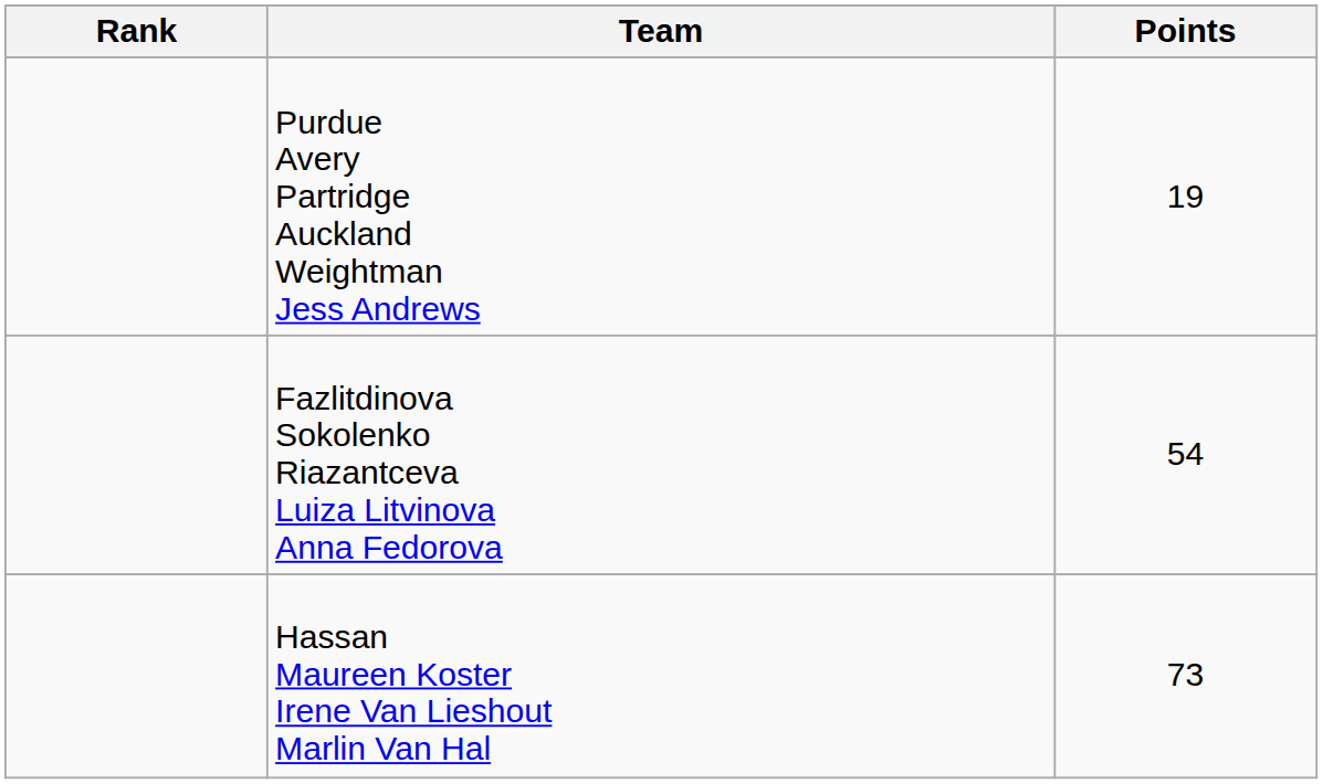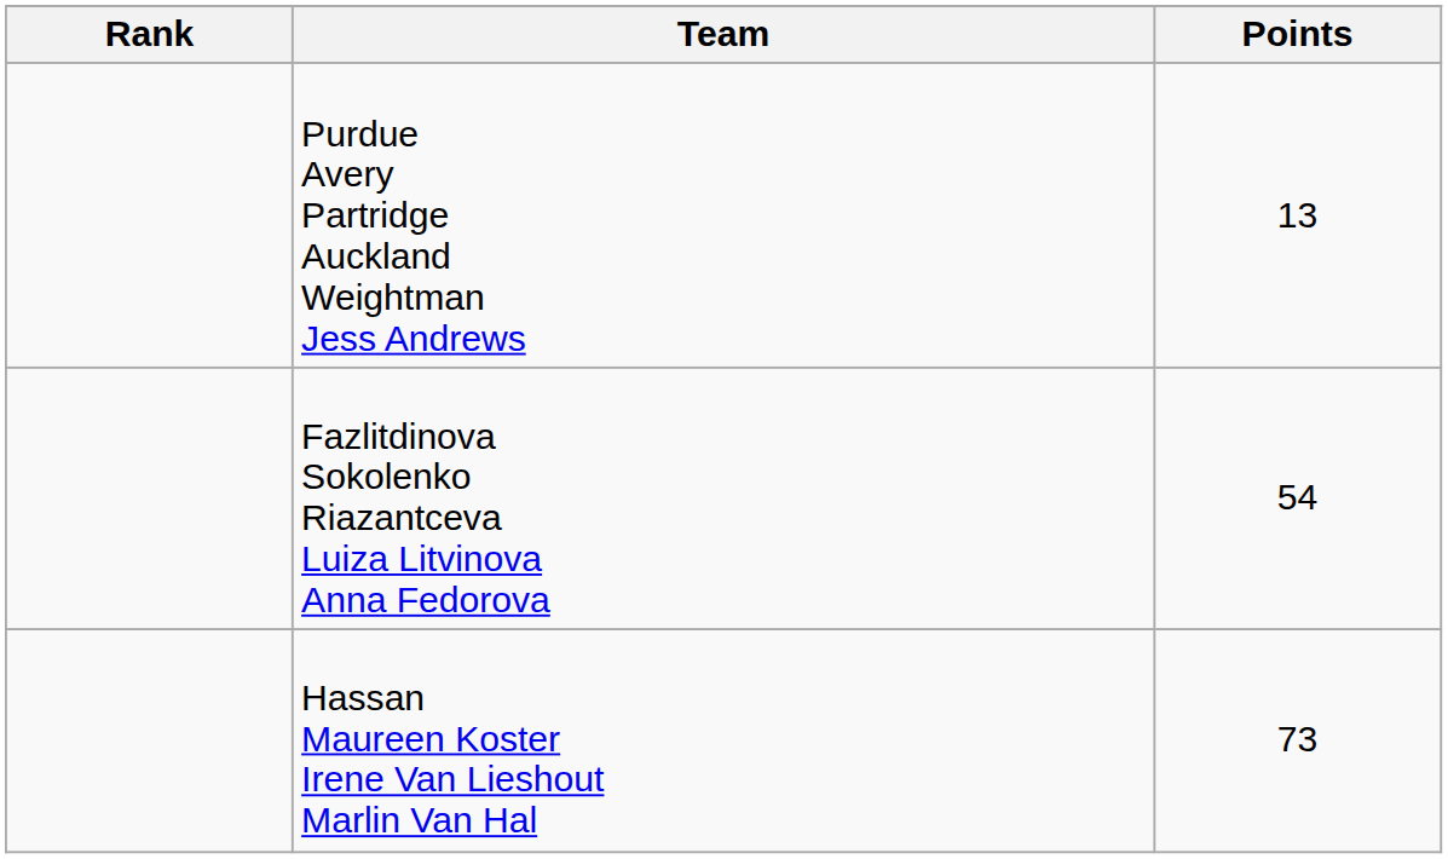 <table class="wikitable" style="text-align:center;" width="50%">
 <tr>
 </tr>
 <tr>
 <th width=10%>Rank</th>
 <th width=30%>Team</th>
 <th width=10%>Points</th>
 </tr>
 <tr>
 <td></td>
 <td align="left"><br>Purdue<br>Avery<br>Partridge<br>Auckland<br>Weightman<br><a href='#'>Jess Andrews</a></td>
-<td>19</td>
+<td>13</td>
 </tr>
 <tr>
 <td></td>
 <td align="left"><br>Fazlitdinova<br>Sokolenko<br>Riazantceva<br><a href='#'>Luiza Litvinova</a><br><a href='#'>Anna Fedorova</a></td>
 <td>54</td>
 </tr>
 <tr>
 <td></td>
 <td align="left"><br>Hassan<br><a href='#'>Maureen Koster</a><br><a href='#'>Irene Van Lieshout</a><br><a href='#'>Marlin Van Hal</a></td>
 <td>73</td>
 </tr>
 </table>
